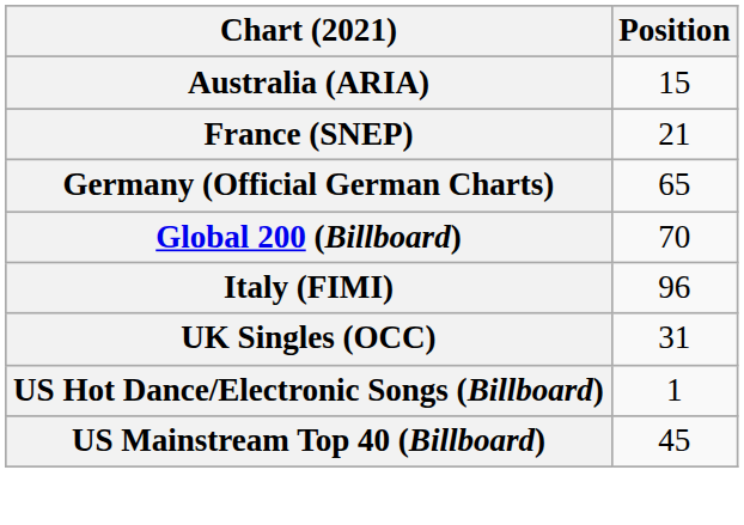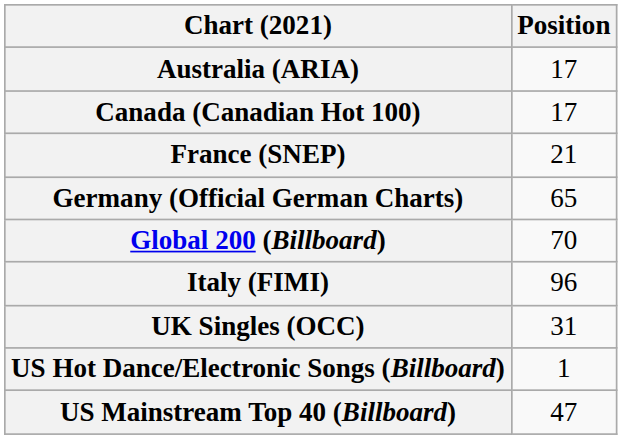 <table class="wikitable sortable plainrowheaders" style="text-align:center">
 <tr>
 <th scope="col">Chart (2021)</th>
 <th scope="col">Position</th>
 </tr>
 <tr>
 <th scope="row">Australia (ARIA)</th>
-<td>15</td>
+<td>17</td>
+</tr>
+<tr>
+<th scope="row">Canada (Canadian Hot 100)</th>
+<td>17</td>
 </tr>
 <tr>
 <th scope="row">France (SNEP)</th>
 <td>21</td>
 </tr>
 <tr>
 <th scope="row">Germany (Official German Charts)</th>
 <td>65</td>
 </tr>
 <tr>
 <th scope="row"><a href='#'>Global 200</a> (<em>Billboard</em>)</th>
 <td>70</td>
 </tr>
 <tr>
 <th scope="row">Italy (FIMI)</th>
 <td>96</td>
 </tr>
 <tr>
 <th scope="row">UK Singles (OCC)</th>
 <td>31</td>
 </tr>
 <tr>
 <th scope="row">US Hot Dance/Electronic Songs (<em>Billboard</em>)</th>
 <td>1</td>
 </tr>
 <tr>
 <th scope="row">US Mainstream Top 40 (<em>Billboard</em>)</th>
-<td>45</td>
+<td>47</td>
 </tr>
 </table>
